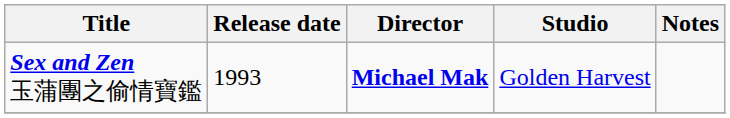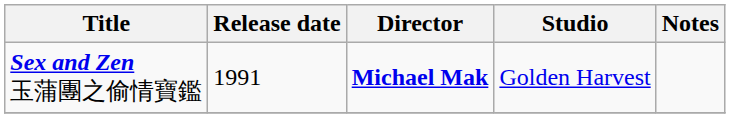 <table class="wikitable">
 <tr>
 <th>Title</th>
 <th>Release date</th>
 <th>Director</th>
 <th>Studio</th>
 <th>Notes</th>
 </tr>
 <tr>
 <td><strong><em><a href='#'>Sex and Zen</a></em></strong><br>玉蒲團之偷情寶鑑</td>
-<td>1993</td>
+<td>1991</td>
 <td><strong><a href='#'>Michael Mak</a></strong></td>
 <td><a href='#'>Golden Harvest</a></td>
 <td></td>
 </tr>
 <tr>
 </tr>
 </table>
